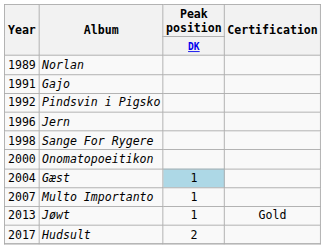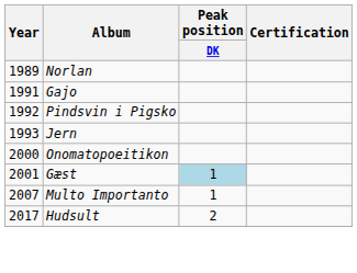 <table class="wikitable">
 <tr>
 <th width="33" rowspan="2" style="text-align:center;">Year</th>
 <th rowspan="2">Album</th>
 <th colspan="1">Peak <br>position</th>
 <th rowspan="2">Certification</th>
 </tr>
 <tr>
 <th align="center"><a href='#'><small>DK</small></a><br></th>
 </tr>
 <tr>
 <td align="center">1989</td>
 <td><em>Norlan</em></td>
 <td align="center"></td>
 <td></td>
 </tr>
 <tr>
 <td align="center">1991</td>
 <td><em>Gajo</em></td>
 <td align="center"></td>
 <td></td>
 </tr>
 <tr>
 <td align="center">1992</td>
 <td><em>Pindsvin i Pigsko</em></td>
 <td align="center"></td>
 <td></td>
 </tr>
 <tr>
-<td align="center">1996</td>
+<td align="center">1993</td>
 <td><em>Jern</em></td>
-<td align="center"></td>
-<td></td>
-</tr>
-<tr>
-<td align="center">1998</td>
-<td><em>Sange For Rygere</em></td>
 <td align="center"></td>
 <td></td>
 </tr>
 <tr>
 <td align="center">2000</td>
 <td><em>Onomatopoeitikon</em></td>
 <td align="center"></td>
 <td></td>
 </tr>
 <tr>
-<td align="center">2004</td>
+<td align="center">2001</td>
 <td><em>Gæst</em></td>
 <td align="center" style="background: lightblue;">1</td>
 <td></td>
 </tr>
 <tr>
 <td align="center">2007</td>
 <td><em>Multo Importanto</em></td>
 <td align="center">1</td>
 <td></td>
 </tr>
 <tr>
-<td align="center">2013</td>
-<td><em>Jøwt</em></td>
-<td align="center">1</td>
-<td align="center">Gold</td>
-</tr>
-<tr>
 <td align="center">2017</td>
 <td><em>Hudsult</em></td>
 <td align="center">2<br></td>
 <td align="center"></td>
 </tr>
 <tr>
 </tr>
 </table>
